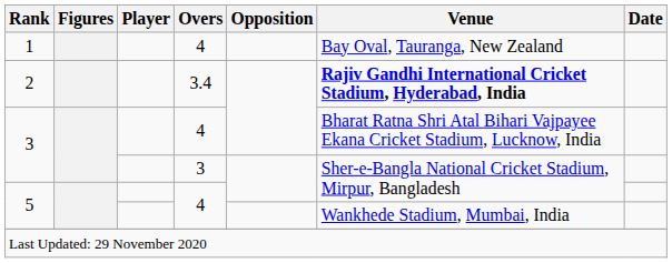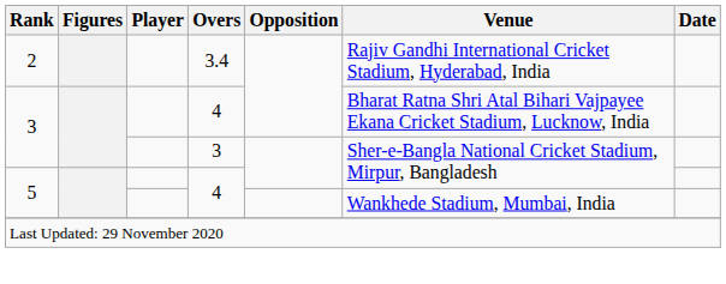 <table class="wikitable plainrowheaders sortable">
 <tr>
 <th scope=col>Rank</th>
 <th scope=col>Figures</th>
 <th scope=col>Player</th>
 <th scope=col>Overs</th>
 <th scope=col>Opposition</th>
 <th scope=col>Venue</th>
 <th scope=col>Date</th>
 </tr>
 <tr>
-<td align=center>1</td>
-<th scope=row style=text-align:center;></th>
-<td></td>
-<td align=center>4</td>
-<td></td>
-<td><a href='#'>Bay Oval</a>, <a href='#'>Tauranga</a>, New Zealand</td>
-<td></td>
-</tr>
-<tr>
 <td align=center>2</td>
 <th scope=row style=text-align:center;></th>
 <td></td>
 <td align=center>3.4</td>
 <td rowspan=2></td>
-<td><strong><a href='#'>Rajiv Gandhi International Cricket Stadium</a>, <a href='#'>Hyderabad</a>, India</strong></td>
+<td><a href='#'>Rajiv Gandhi International Cricket Stadium</a>, <a href='#'>Hyderabad</a>, India</td>
 <td></td>
 </tr>
 <tr>
 <td align=center rowspan=2>3</td>
 <th scope=row style=text-align:center; rowspan=2></th>
 <td></td>
 <td align=center>4</td>
 <td><a href='#'>Bharat Ratna Shri Atal Bihari Vajpayee Ekana Cricket Stadium</a>, <a href='#'>Lucknow</a>, India</td>
 <td></td>
 </tr>
 <tr>
 <td> </td>
 <td align=center>3</td>
 <td rowspan=2></td>
 <td rowspan=2><a href='#'>Sher-e-Bangla National Cricket Stadium</a>, <a href='#'>Mirpur</a>, Bangladesh</td>
 <td></td>
 </tr>
 <tr>
 <td align=center rowspan=2>5</td>
 <th scope=row style=text-align:center; rowspan=2></th>
 <td> </td>
 <td align=center rowspan=2>4</td>
 <td></td>
 </tr>
 <tr>
 <td> </td>
 <td></td>
 <td><a href='#'>Wankhede Stadium</a>, <a href='#'>Mumbai</a>, India</td>
 <td></td>
 </tr>
 <tr>
 </tr>
 <tr class=sortbottom>
 <td colspan=7><small>Last Updated: 29 November 2020</small></td>
 </tr>
 </table>
